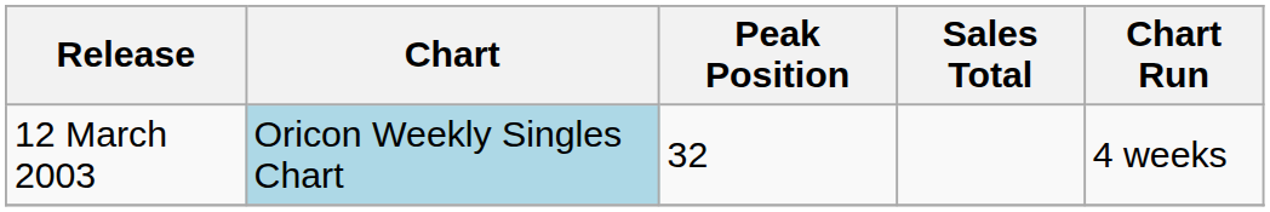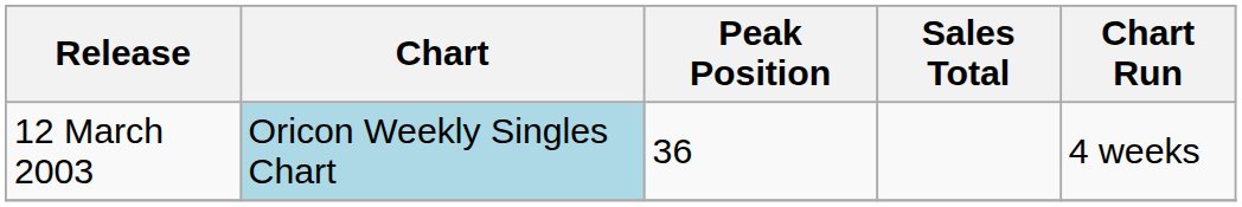 <table class="wikitable" width="550px">
 <tr>
 <th align="left">Release</th>
 <th align="left">Chart</th>
 <th align="left">Peak Position</th>
 <th align="left">Sales Total</th>
 <th align="left">Chart Run</th>
 </tr>
 <tr>
 <td align="left">12 March 2003</td>
 <td align="left" style="background: lightblue;">Oricon Weekly Singles Chart</td>
-<td align="left">32</td>
+<td align="left">36</td>
 <td align="left"></td>
 <td align="left">4 weeks</td>
 </tr>
 <tr>
 </tr>
 </table>
